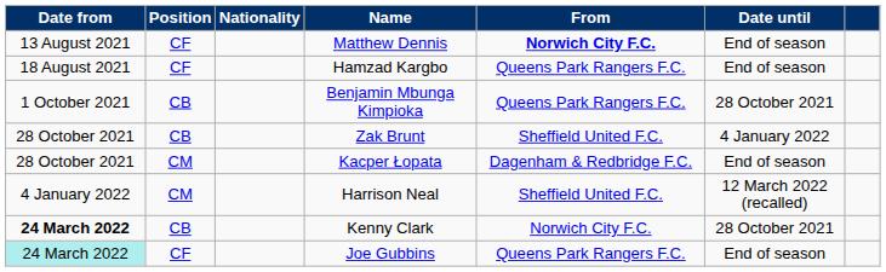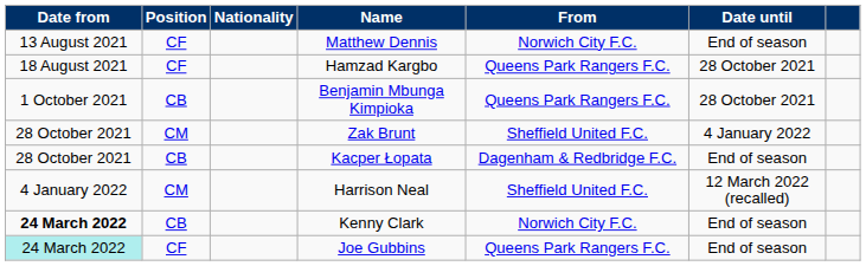 <table class="wikitable"  style="text-align:center; font-size:90%; ">
 <tr>
 <th style="background:#003067;color:white; width:120px;">Date from</th>
 <th style="background:#003067;color:white; width:50px;">Position</th>
 <th style="background:#003067;color:white; width:50px;">Nationality</th>
 <th style="background:#003067;color:white; width:150px;">Name</th>
 <th style="background:#003067;color:white; width:200px;">From</th>
 <th style="background:#003067;color:white; width:120px;">Date until</th>
 <th style="background:#003067;color:white; width:25px;"></th>
 </tr>
 <tr>
 <td>13 August 2021</td>
 <td><a href='#'>CF</a></td>
 <td></td>
 <td><a href='#'>Matthew Dennis</a></td>
-<td><strong> <a href='#'>Norwich City F.C.</a></strong></td>
+<td> <a href='#'>Norwich City F.C.</a></td>
 <td>End of season</td>
 <td></td>
 </tr>
 <tr>
 <td>18 August 2021</td>
 <td><a href='#'>CF</a></td>
 <td></td>
 <td>Hamzad Kargbo</td>
 <td> <a href='#'>Queens Park Rangers F.C.</a></td>
-<td>End of season</td>
+<td>28 October 2021</td>
 <td></td>
 </tr>
 <tr>
 <td>1 October 2021</td>
 <td><a href='#'>CB</a></td>
 <td></td>
 <td><a href='#'>Benjamin Mbunga Kimpioka</a></td>
 <td> <a href='#'>Queens Park Rangers F.C.</a></td>
 <td>28 October 2021</td>
 <td></td>
 </tr>
 <tr>
 <td>28 October 2021</td>
-<td><a href='#'>CB</a></td>
+<td><a href='#'>CM</a></td>
 <td></td>
 <td><a href='#'>Zak Brunt</a></td>
 <td> <a href='#'>Sheffield United F.C.</a></td>
 <td>4 January 2022</td>
 <td></td>
 </tr>
 <tr>
 <td>28 October 2021</td>
-<td><a href='#'>CM</a></td>
+<td><a href='#'>CB</a></td>
 <td></td>
 <td><a href='#'>Kacper Łopata</a></td>
 <td> <a href='#'>Dagenham & Redbridge F.C.</a></td>
 <td>End of season</td>
 <td></td>
 </tr>
 <tr>
 <td>4 January 2022</td>
 <td><a href='#'>CM</a></td>
 <td></td>
 <td>Harrison Neal</td>
 <td> <a href='#'>Sheffield United F.C.</a></td>
 <td>12 March 2022 (recalled)</td>
 <td></td>
 </tr>
 <tr>
 <td><strong>24 March 2022</strong></td>
 <td><a href='#'>CB</a></td>
 <td></td>
 <td>Kenny Clark</td>
 <td> <a href='#'>Norwich City F.C.</a></td>
-<td>28 October 2021</td>
+<td>End of season</td>
 <td></td>
 </tr>
 <tr>
 <td style="background: paleturquoise;">24 March 2022</td>
 <td><a href='#'>CF</a></td>
 <td></td>
 <td><a href='#'>Joe Gubbins</a></td>
 <td> <a href='#'>Queens Park Rangers F.C.</a></td>
 <td>End of season</td>
 <td></td>
 </tr>
 </table>
